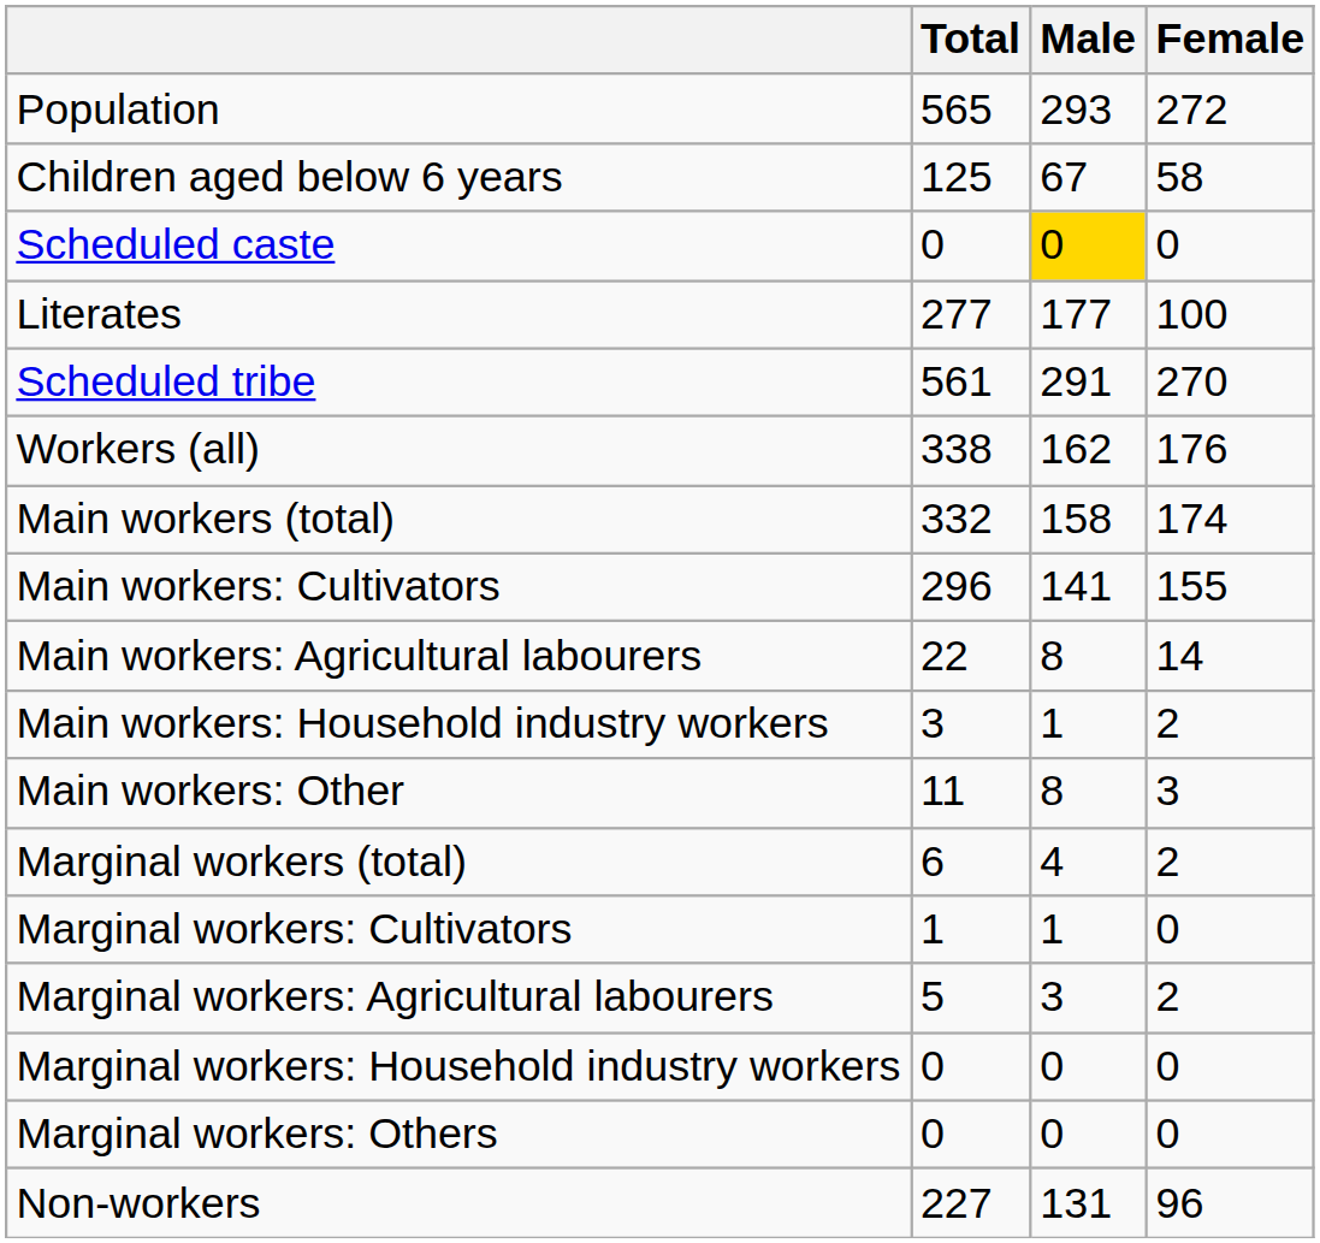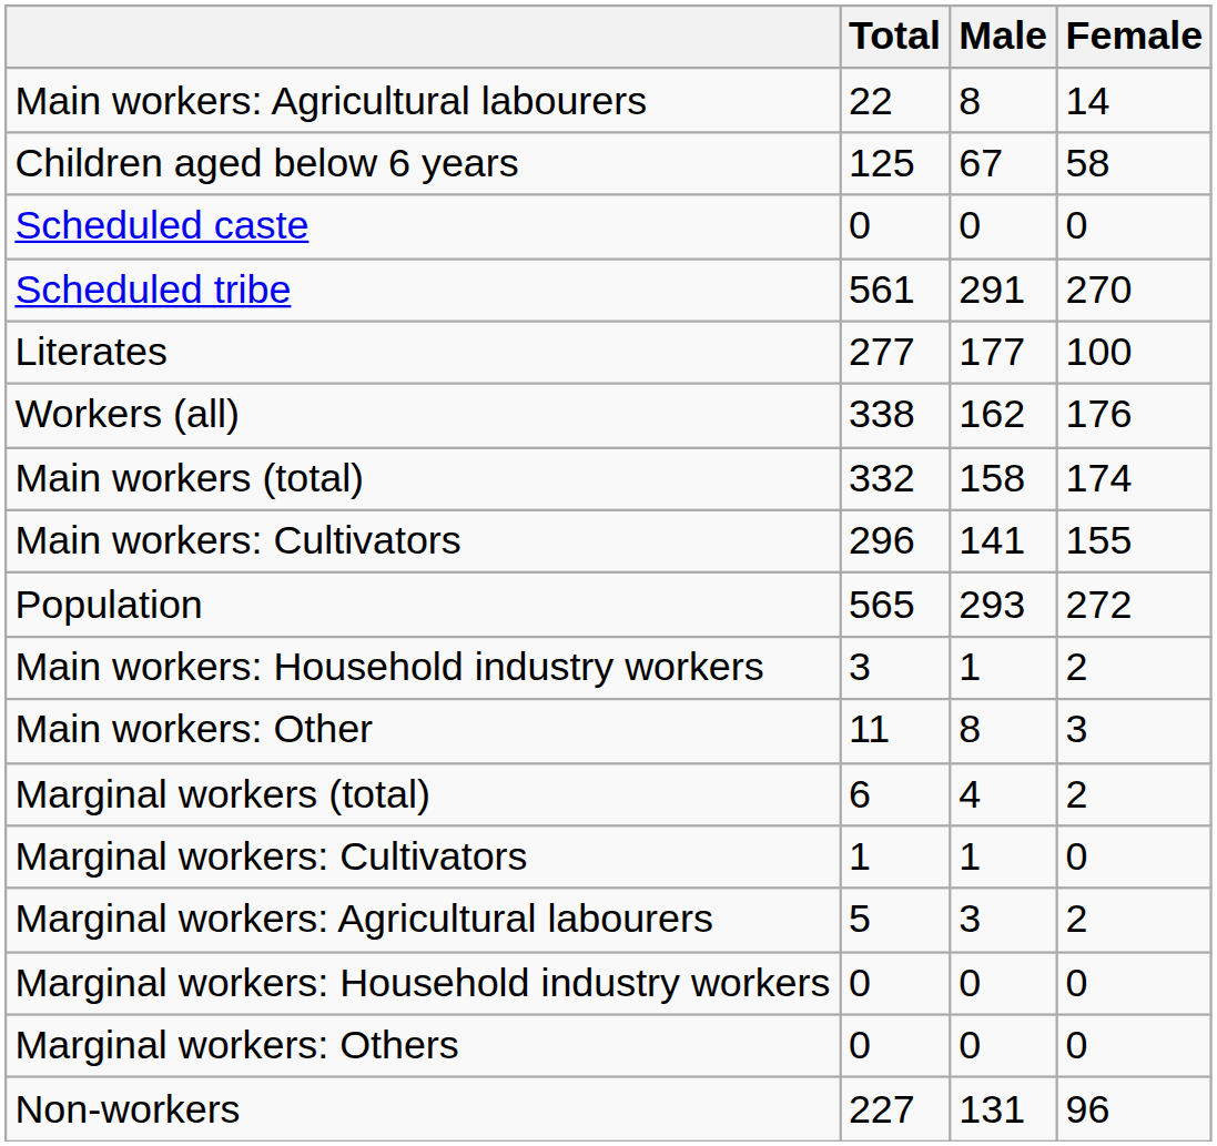 <table class="wikitable sortable">
 <tr>
 <th></th>
 <th>Total</th>
 <th>Male</th>
 <th>Female</th>
 </tr>
 <tr>
-<td>Population</td>
-<td>565</td>
-<td>293</td>
-<td>272</td>
+<td>Main workers: Agricultural labourers</td>
+<td>22</td>
+<td>8</td>
+<td>14</td>
 </tr>
 <tr>
 <td>Children aged below 6 years</td>
 <td>125</td>
 <td>67</td>
 <td>58</td>
 </tr>
 <tr>
 <td><a href='#'>Scheduled caste</a></td>
 <td>0</td>
-<td style="background: gold;">0</td>
 <td>0</td>
+<td>0</td>
+</tr>
+<tr>
+<td><a href='#'>Scheduled tribe</a></td>
+<td>561</td>
+<td>291</td>
+<td>270</td>
 </tr>
 <tr>
 <td>Literates</td>
 <td>277</td>
 <td>177</td>
 <td>100</td>
-</tr>
-<tr>
-<td><a href='#'>Scheduled tribe</a></td>
-<td>561</td>
-<td>291</td>
-<td>270</td>
 </tr>
 <tr>
 <td>Workers (all)</td>
 <td>338</td>
 <td>162</td>
 <td>176</td>
 </tr>
 <tr>
 <td>Main workers (total)</td>
 <td>332</td>
 <td>158</td>
 <td>174</td>
 </tr>
 <tr>
 <td>Main workers: Cultivators</td>
 <td>296</td>
 <td>141</td>
 <td>155</td>
 </tr>
 <tr>
-<td>Main workers: Agricultural labourers</td>
-<td>22</td>
-<td>8</td>
-<td>14</td>
+<td>Population</td>
+<td>565</td>
+<td>293</td>
+<td>272</td>
 </tr>
 <tr>
 <td>Main workers: Household industry workers</td>
 <td>3</td>
 <td>1</td>
 <td>2</td>
 </tr>
 <tr>
 <td>Main workers: Other</td>
 <td>11</td>
 <td>8</td>
 <td>3</td>
 </tr>
 <tr>
 <td>Marginal workers (total)</td>
 <td>6</td>
 <td>4</td>
 <td>2</td>
 </tr>
 <tr>
 <td>Marginal workers: Cultivators</td>
 <td>1</td>
 <td>1</td>
 <td>0</td>
 </tr>
 <tr>
 <td>Marginal workers: Agricultural labourers</td>
 <td>5</td>
 <td>3</td>
 <td>2</td>
 </tr>
 <tr>
 <td>Marginal workers: Household industry workers</td>
 <td>0</td>
 <td>0</td>
 <td>0</td>
 </tr>
 <tr>
 <td>Marginal workers: Others</td>
 <td>0</td>
 <td>0</td>
 <td>0</td>
 </tr>
 <tr>
 <td>Non-workers</td>
 <td>227</td>
 <td>131</td>
 <td>96</td>
 </tr>
 </table>
